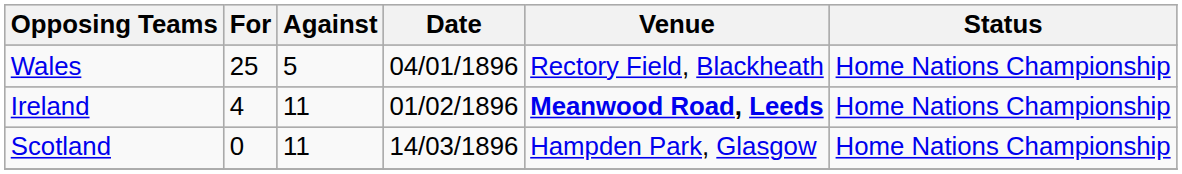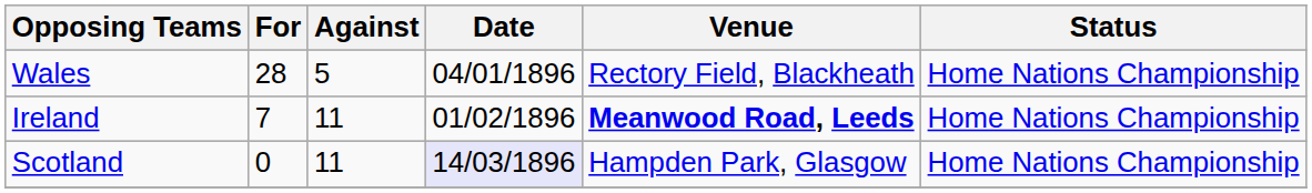 <table class="wikitable">
 <tr>
 <th>Opposing Teams</th>
 <th>For</th>
 <th>Against</th>
 <th>Date</th>
 <th>Venue</th>
 <th>Status</th>
 </tr>
 <tr>
 <td><a href='#'>Wales</a></td>
-<td>25</td>
+<td>28</td>
 <td>5</td>
 <td>04/01/1896</td>
 <td><a href='#'>Rectory Field</a>, <a href='#'>Blackheath</a></td>
 <td><a href='#'>Home Nations Championship</a></td>
 </tr>
 <tr>
 <td><a href='#'>Ireland</a></td>
-<td>4</td>
+<td>7</td>
 <td>11</td>
 <td>01/02/1896</td>
 <td><strong><a href='#'>Meanwood Road</a>, <a href='#'>Leeds</a></strong></td>
 <td><a href='#'>Home Nations Championship</a></td>
 </tr>
 <tr>
 <td><a href='#'>Scotland</a></td>
 <td>0</td>
 <td>11</td>
-<td>14/03/1896</td>
+<td style="background: lavender;">14/03/1896</td>
 <td><a href='#'>Hampden Park</a>, <a href='#'>Glasgow</a></td>
 <td><a href='#'>Home Nations Championship</a></td>
 </tr>
 <tr>
 </tr>
 </table>
